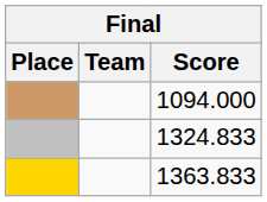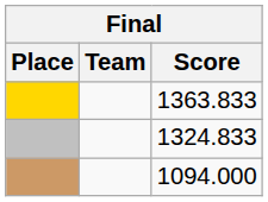 <table class=wikitable style="text-align:center">
 <tr>
 <th colspan=3>Final</th>
 </tr>
 <tr>
 <th>Place</th>
 <th>Team</th>
 <th>Score</th>
 </tr>
 <tr>
-<td bgcolor=cc9966></td>
+<td bgcolor=gold></td>
 <td align=left></td>
-<td>1094.000</td>
+<td>1363.833</td>
 </tr>
 <tr>
 <td bgcolor=silver></td>
 <td align=left></td>
 <td>1324.833</td>
 </tr>
 <tr>
-<td bgcolor=gold></td>
+<td bgcolor=cc9966></td>
 <td align=left></td>
-<td>1363.833</td>
+<td>1094.000</td>
 </tr>
 </table>
